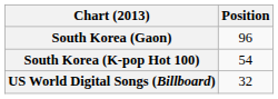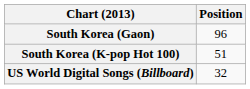 <table class="wikitable sortable plainrowheaders" style="text-align:center">
 <tr>
 <th scope="col">Chart (2013)</th>
 <th scope="col">Position</th>
 </tr>
 <tr>
 <th scope="row">South Korea (Gaon)</th>
 <td>96</td>
 </tr>
 <tr>
 <th scope="row">South Korea (K-pop Hot 100)</th>
-<td>54</td>
+<td>51</td>
 </tr>
 <tr>
 <th scope="row">US World Digital Songs (<em>Billboard</em>)</th>
 <td>32</td>
 </tr>
 </table>
